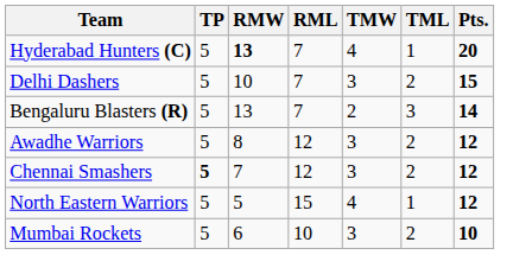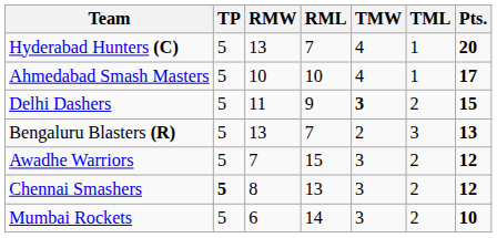 <table class="wikitable">
 <tr>
 <th>Team</th>
 <th><abbr>TP</abbr></th>
 <th><abbr>RMW</abbr></th>
 <th><abbr>RML</abbr></th>
 <th><abbr>TMW</abbr></th>
 <th><abbr>TML</abbr></th>
 <th><abbr>Pts.</abbr></th>
 </tr>
 <tr>
 <td><a href='#'>Hyderabad Hunters</a> <strong>(C)</strong></td>
 <td>5</td>
-<td><strong>13</strong></td>
+<td>13</td>
 <td>7</td>
 <td>4</td>
 <td>1</td>
 <td><strong>20</strong></td>
 </tr>
 <tr>
+<td><a href='#'>Ahmedabad Smash Masters</a></td>
+<td>5</td>
+<td>10</td>
+<td>10</td>
+<td>4</td>
+<td>1</td>
+<td><strong>17</strong></td>
+</tr>
+<tr>
 <td><a href='#'>Delhi Dashers</a></td>
 <td>5</td>
-<td>10</td>
-<td>7</td>
-<td>3</td>
+<td>11</td>
+<td>9</td>
+<td><strong>3</strong></td>
 <td>2</td>
 <td><strong>15</strong></td>
 </tr>
 <tr>
 <td>Bengaluru Blasters <strong>(R)</strong></td>
 <td>5</td>
 <td>13</td>
 <td>7</td>
 <td>2</td>
 <td>3</td>
-<td><strong>14</strong></td>
+<td><strong>13</strong></td>
 </tr>
 <tr>
 <td><a href='#'>Awadhe Warriors</a></td>
 <td>5</td>
-<td>8</td>
-<td>12</td>
+<td>7</td>
+<td>15</td>
 <td>3</td>
 <td>2</td>
 <td><strong>12</strong></td>
 </tr>
 <tr>
 <td><a href='#'>Chennai Smashers</a></td>
 <td><strong>5</strong></td>
-<td>7</td>
-<td>12</td>
+<td>8</td>
+<td>13</td>
 <td>3</td>
 <td>2</td>
-<td><strong>12</strong></td>
-</tr>
-<tr>
-<td><a href='#'>North Eastern Warriors</a></td>
-<td>5</td>
-<td>5</td>
-<td>15</td>
-<td>4</td>
-<td>1</td>
 <td><strong>12</strong></td>
 </tr>
 <tr>
 <td><a href='#'>Mumbai Rockets</a></td>
 <td>5</td>
 <td>6</td>
-<td>10</td>
+<td>14</td>
 <td>3</td>
 <td>2</td>
 <td><strong>10</strong></td>
 </tr>
 </table>
